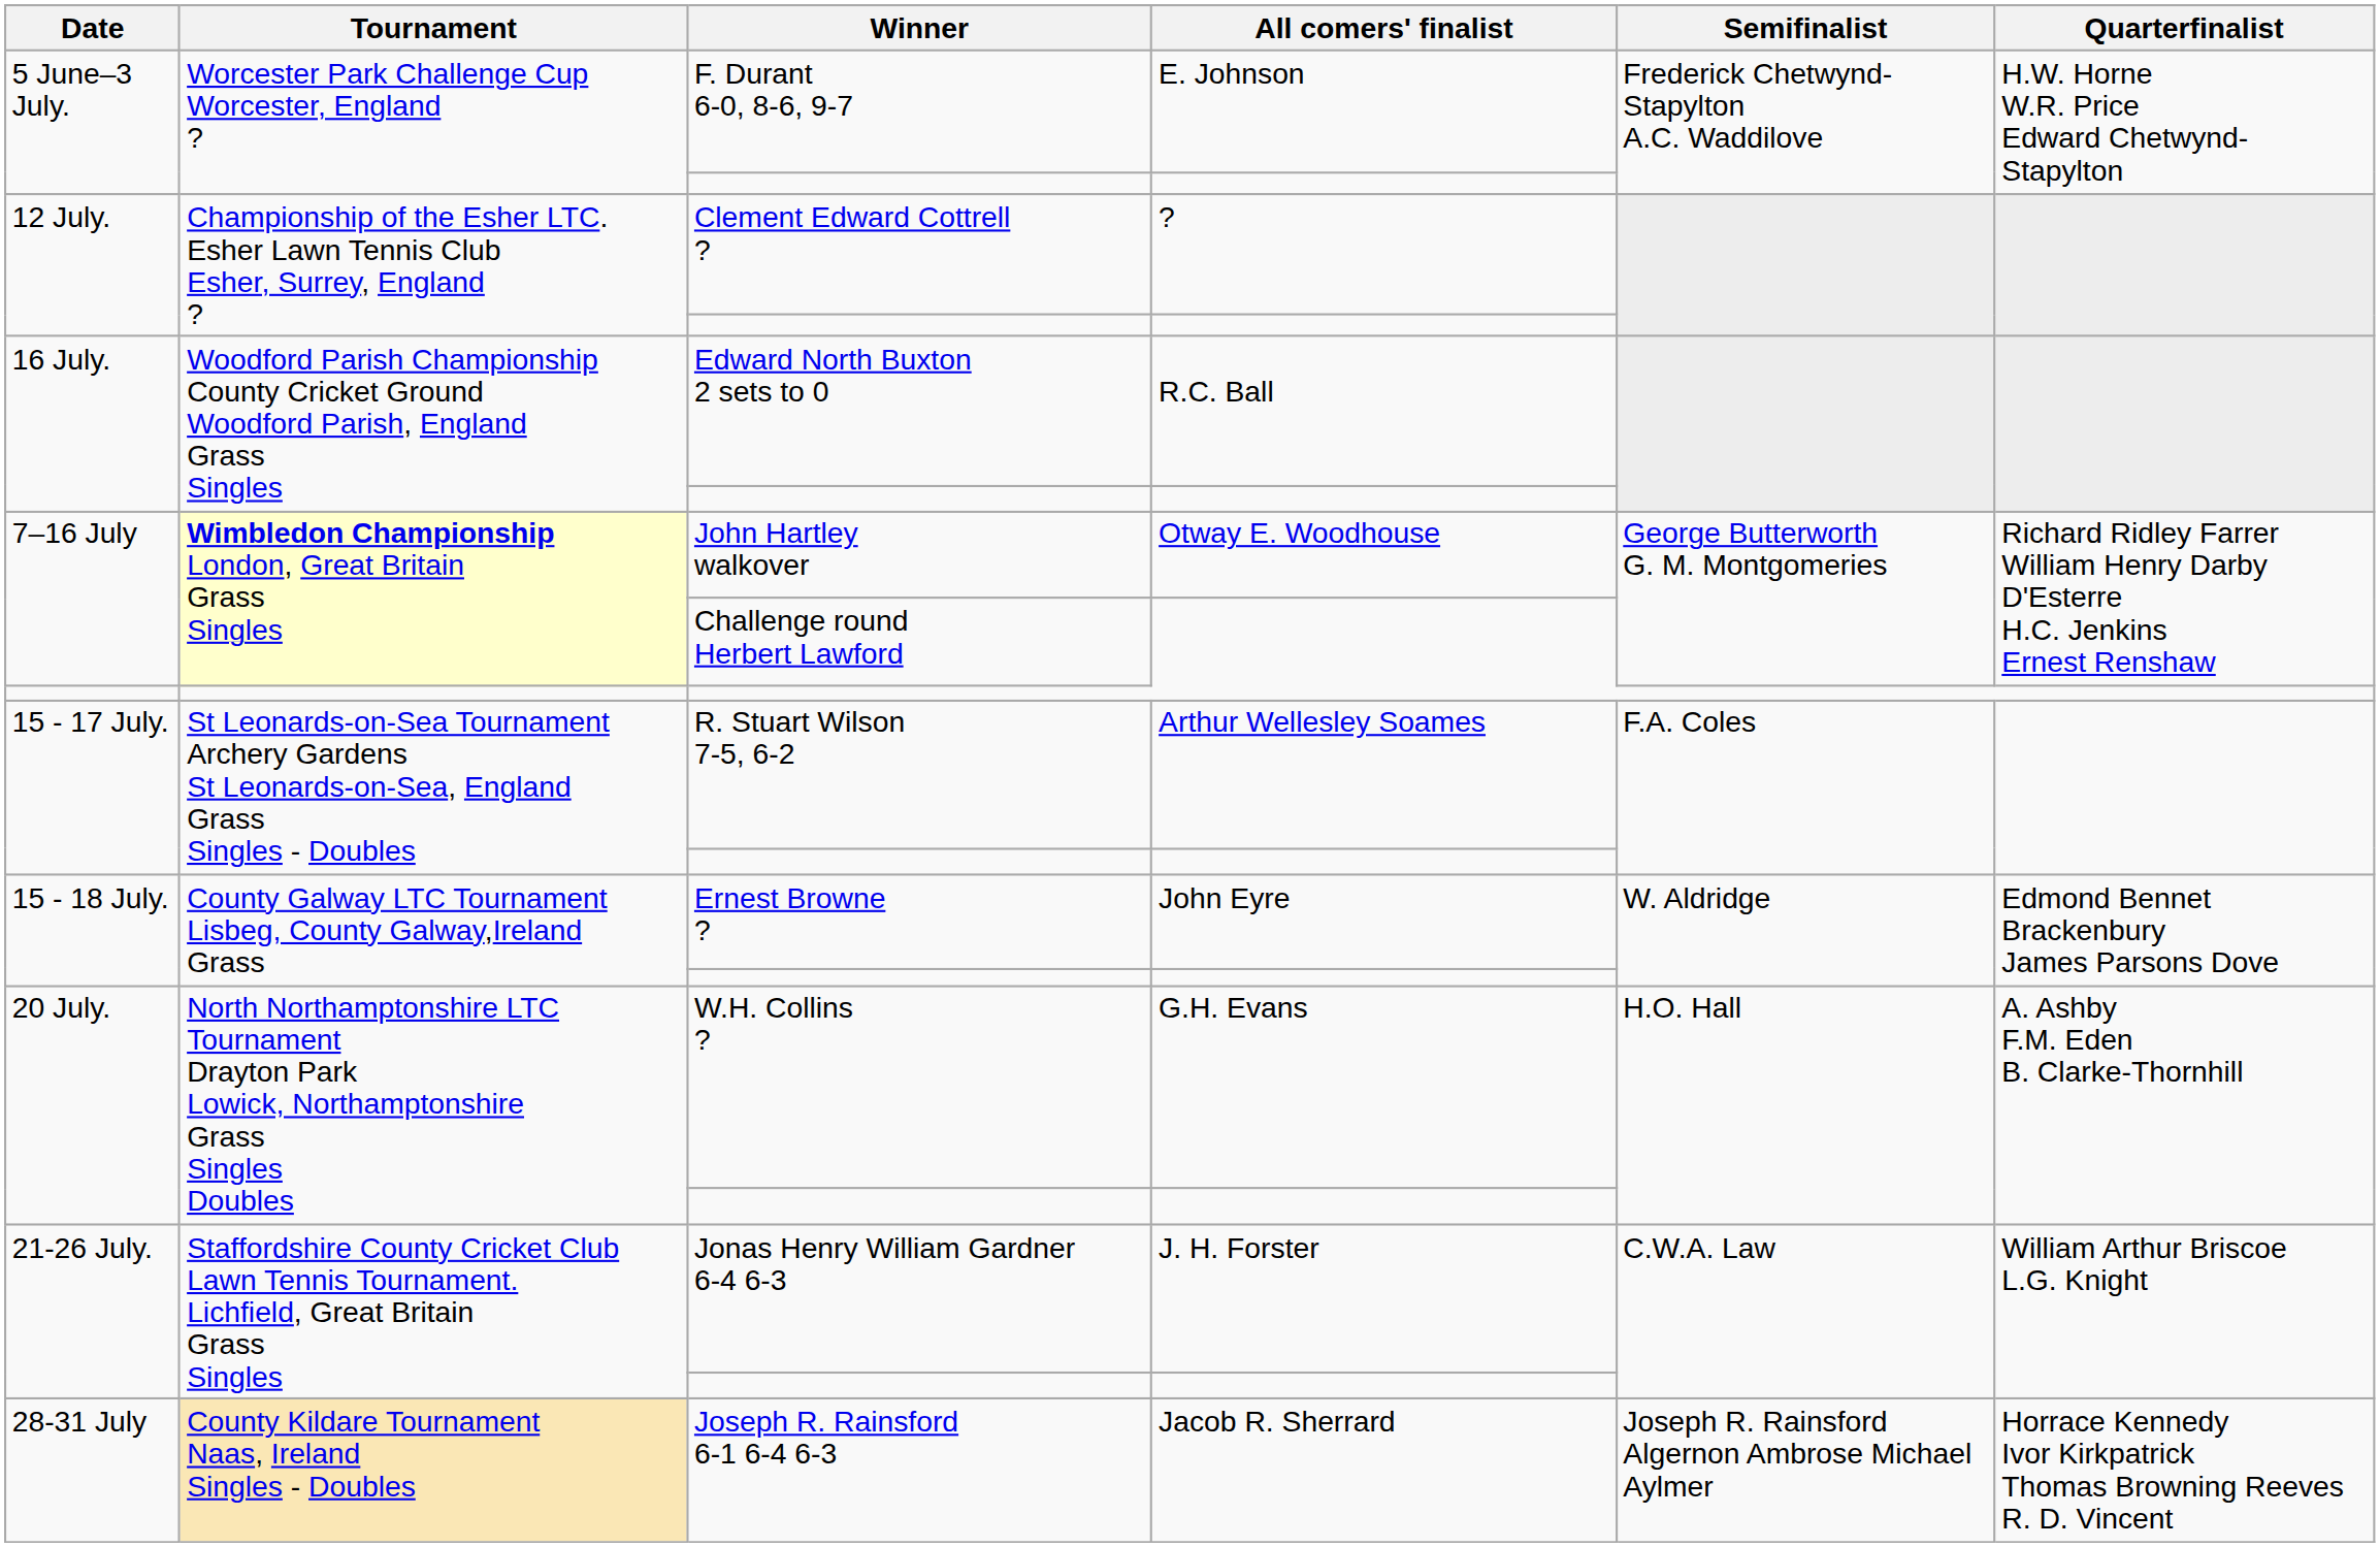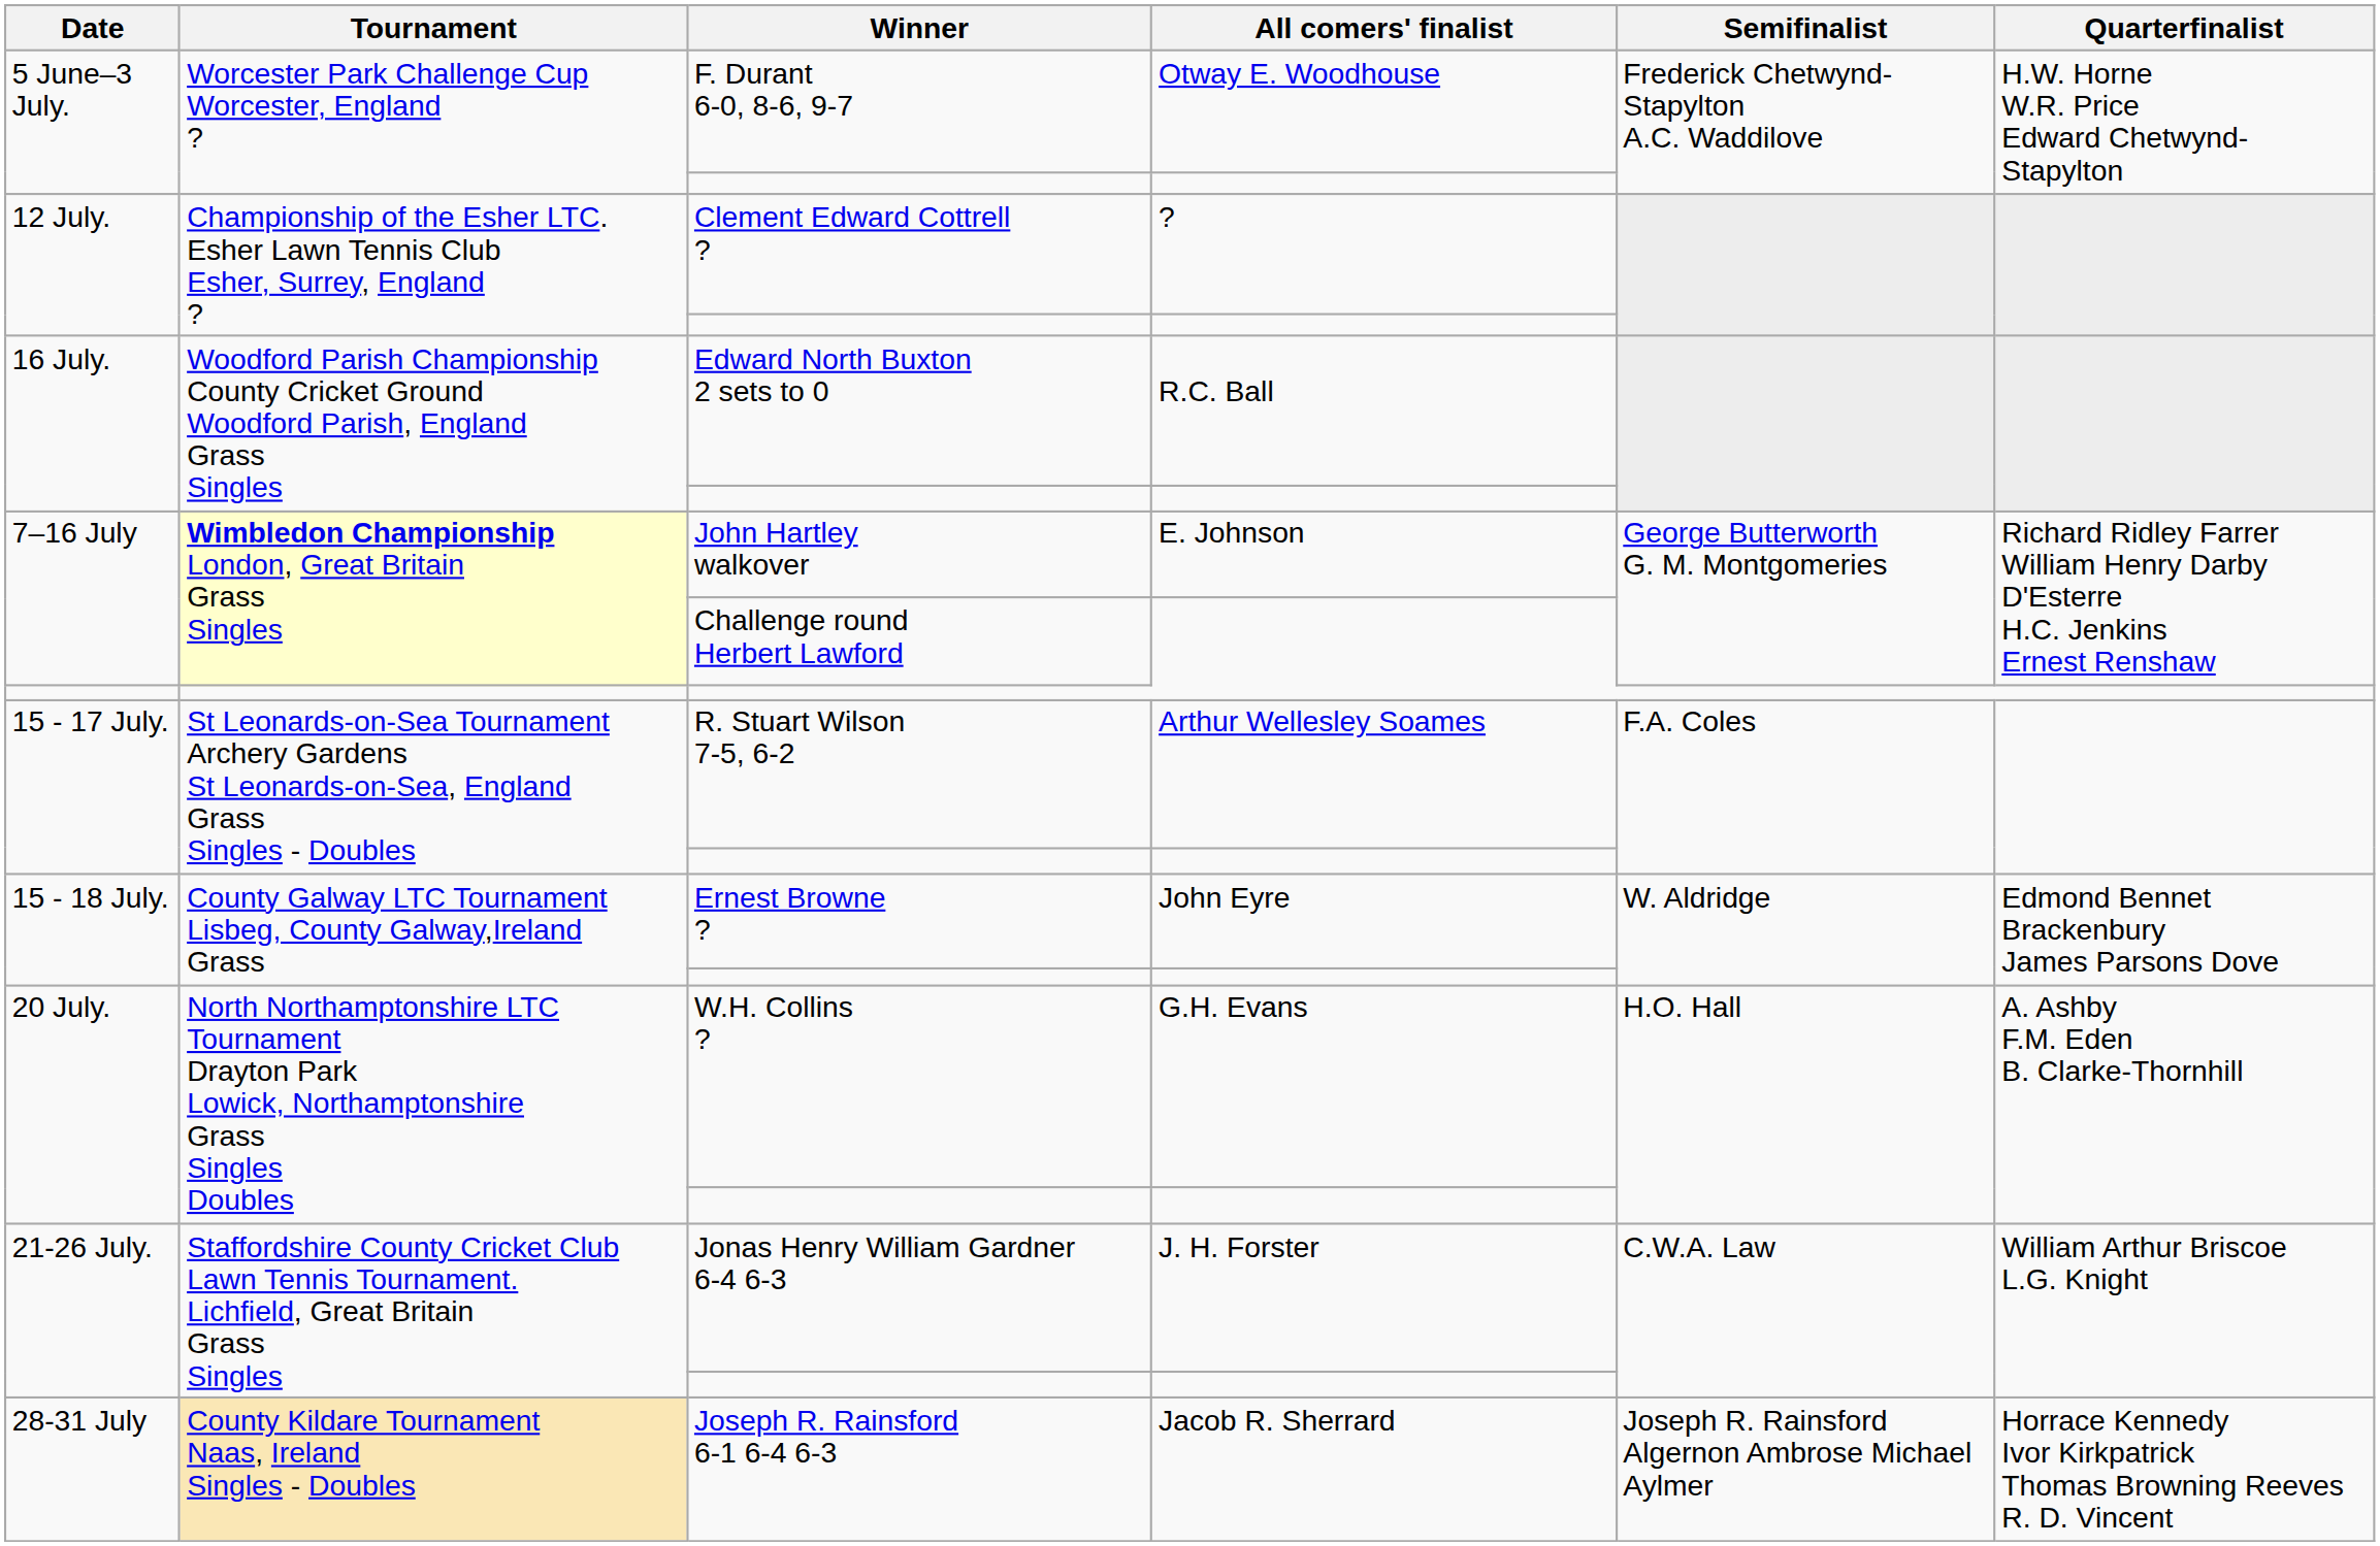 <table class="wikitable" style="font-size:85%;">
 <tr>
 <th width="75">Date</th>
 <th width="230">Tournament</th>
 <th width="210">Winner</th>
 <th width="210">All comers' finalist</th>
 <th width="170">Semifinalist</th>
 <th width="170">Quarterfinalist</th>
 </tr>
 <tr valign=top>
 <td rowspan=2>5 June–3 July.</td>
 <td rowspan=2><a href='#'>Worcester Park Challenge Cup</a> <br> <a href='#'>Worcester, England</a><br>? <br></td>
 <td>  F. Durant<br>6-0, 8-6, 9-7</td>
-<td> E. Johnson</td>
+<td> <a href='#'>Otway E. Woodhouse</a></td>
 <td rowspan=2> Frederick Chetwynd-Stapylton<br> A.C. Waddilove</td>
 <td rowspan=2> H.W. Horne<br>  W.R. Price <br> Edward Chetwynd-Stapylton<br></td>
 </tr>
 <tr valign=top>
 <td></td>
 <td></td>
 </tr>
 <tr valign=top>
 <td rowspan=2>12 July.</td>
 <td rowspan=2><a href='#'>Championship of the Esher LTC</a>.<br>Esher Lawn Tennis Club<br><a href='#'>Esher, Surrey</a>, <a href='#'>England</a><br>? <br></td>
 <td>  <a href='#'>Clement Edward Cottrell</a><br>?</td>
 <td> ?</td>
 <td style="background:#ededed;" rowspan=2></td>
 <td style="background:#ededed;" rowspan=2></td>
 </tr>
 <tr valign=top>
 <td></td>
 <td></td>
 </tr>
 <tr valign=top>
 <td rowspan=2>16 July.</td>
 <td rowspan=2><a href='#'>Woodford Parish Championship</a><br> County Cricket Ground<br><a href='#'>Woodford Parish</a>, <a href='#'>England</a><br>Grass<br><a href='#'>Singles</a></td>
 <td> <a href='#'>Edward North Buxton</a><br>2 sets to 0</td>
 <td><br>R.C. Ball</td>
 <td style="background:#ededed;" rowspan=2></td>
 <td style="background:#ededed;" rowspan=2></td>
 </tr>
 <tr valign=top>
 <td></td>
 <td></td>
 </tr>
 <tr valign=top>
 <td rowspan=2>7–16 July</td>
 <td style="background:#ffc;" rowspan=2><strong><a href='#'>Wimbledon Championship</a></strong><br><a href='#'>London</a>, <a href='#'>Great Britain</a><br>Grass<br><a href='#'>Singles</a></td>
 <td> <a href='#'>John Hartley</a><br>walkover</td>
-<td> <a href='#'>Otway E. Woodhouse</a></td>
+<td> E. Johnson</td>
 <td rowspan=2> <a href='#'>George Butterworth</a><br>  G. M. Montgomeries</td>
 <td rowspan=2> Richard Ridley Farrer<br>  William Henry Darby D'Esterre<br>  H.C. Jenkins<br>  <a href='#'>Ernest Renshaw</a></td>
 </tr>
 <tr valign=top>
 <td>Challenge round<br> <a href='#'>Herbert Lawford</a> <br></td>
 </tr>
 <tr valign=top>
 <td></td>
 <td></td>
 </tr>
 <tr valign=top>
 <td rowspan=2>15 - 17 July.</td>
 <td rowspan=2><a href='#'>St Leonards-on-Sea Tournament</a><br>Archery Gardens<br><a href='#'>St Leonards-on-Sea</a>, <a href='#'>England</a><br>Grass<br><a href='#'>Singles</a> - <a href='#'>Doubles</a></td>
 <td> R. Stuart Wilson<br>7-5, 6-2</td>
 <td> <a href='#'>Arthur Wellesley Soames</a></td>
 <td rowspan=2> F.A. Coles</td>
 <td rowspan=2></td>
 </tr>
 <tr valign=top>
 <td></td>
 <td></td>
 </tr>
 <tr valign=top>
 <td rowspan=2>15 - 18 July.</td>
 <td rowspan=2><a href='#'>County Galway LTC Tournament</a><br><a href='#'>Lisbeg, County Galway</a>,<a href='#'>Ireland</a><br>Grass</td>
 <td> <a href='#'>Ernest Browne</a><br>?</td>
 <td> John Eyre</td>
 <td rowspan=2> W. Aldridge</td>
 <td rowspan=2> Edmond Bennet Brackenbury<br> James Parsons Dove</td>
 </tr>
 <tr valign=top>
 <td></td>
 <td></td>
 </tr>
 <tr valign=top>
 <td rowspan=2>20 July.</td>
 <td rowspan=2><a href='#'>North Northamptonshire LTC Tournament</a><br> Drayton Park<br><a href='#'>Lowick, Northamptonshire</a><br>Grass<br><a href='#'>Singles</a> <br><a href='#'>Doubles</a></td>
 <td> W.H. Collins<br>?</td>
 <td> G.H. Evans</td>
 <td rowspan=2> H.O. Hall</td>
 <td rowspan=2> A. Ashby<br>  F.M. Eden<br>  B. Clarke-Thornhill</td>
 </tr>
 <tr valign=top>
 <td></td>
 <td></td>
 </tr>
 <tr valign=top>
 <td rowspan=2>21-26 July.</td>
 <td rowspan=2><a href='#'>Staffordshire County Cricket Club Lawn Tennis Tournament.</a><br><a href='#'>Lichfield</a>, Great Britain<br>Grass<br><a href='#'>Singles</a></td>
 <td> Jonas Henry William Gardner <br>6-4 6-3</td>
 <td>  J. H. Forster</td>
 <td rowspan=2> C.W.A. Law</td>
 <td rowspan=2> William Arthur Briscoe<br> L.G. Knight</td>
 </tr>
 <tr valign=top>
 <td></td>
 <td></td>
 </tr>
 <tr valign=top>
 <td rowspan=2>28-31 July</td>
 <td style="background:#fae7b5"  rowspan=2><a href='#'>County Kildare Tournament </a><br> <a href='#'>Naas</a>, <a href='#'>Ireland</a><br><a href='#'>Singles</a> - <a href='#'>Doubles</a></td>
 <td> <a href='#'>Joseph R. Rainsford</a><br>6-1 6-4 6-3</td>
 <td> Jacob R. Sherrard</td>
 <td rowspan=2> Joseph R. Rainsford <br>Algernon Ambrose Michael Aylmer</td>
 <td rowspan=2> Horrace Kennedy<br> Ivor Kirkpatrick<br>  Thomas Browning Reeves<br> R. D. Vincent<br></td>
 </tr>
 </table>
